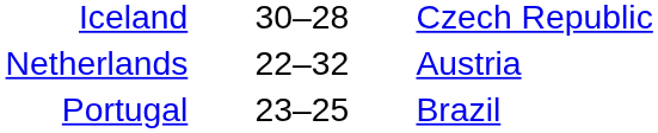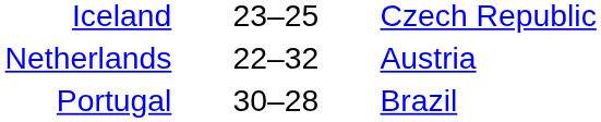 <table style="text-align:center">
 <tr>
 <th width=200></th>
 <th width=100></th>
 <th width=200></th>
 </tr>
 <tr>
 <td align=right><a href='#'>Iceland</a> </td>
-<td>30–28</td>
+<td>23–25</td>
 <td align=left> <a href='#'>Czech Republic</a></td>
 </tr>
 <tr>
 <td align=right><a href='#'>Netherlands</a> </td>
 <td>22–32</td>
 <td align=left> <a href='#'>Austria</a></td>
 </tr>
 <tr>
 <td align=right><a href='#'>Portugal</a> </td>
-<td>23–25</td>
+<td>30–28</td>
 <td align=left> <a href='#'>Brazil</a></td>
 </tr>
 </table>
